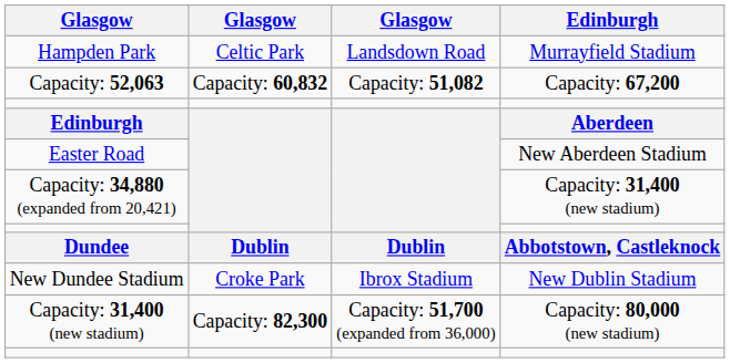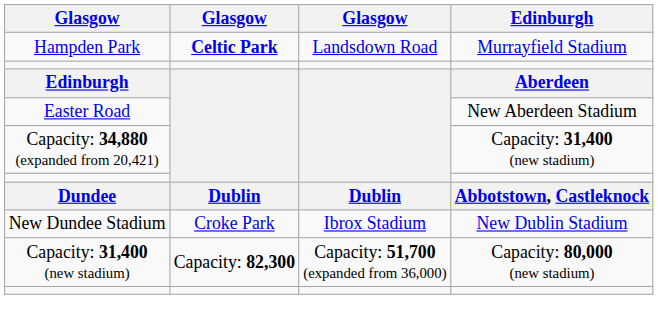 <table class="wikitable" style="text-align:center">
 <tr>
 <th> <a href='#'>Glasgow</a></th>
 <th> <a href='#'>Glasgow</a></th>
 <th> <a href='#'>Glasgow</a></th>
 <th> <a href='#'>Edinburgh</a></th>
 </tr>
 <tr>
 <td><a href='#'>Hampden Park</a></td>
-<td><a href='#'>Celtic Park</a></td>
+<td><strong><a href='#'>Celtic Park</a></strong></td>
 <td><a href='#'>Landsdown Road</a></td>
 <td><a href='#'>Murrayfield Stadium</a></td>
-</tr>
-<tr>
-<td>Capacity: <strong>52,063</strong></td>
-<td>Capacity: <strong>60,832</strong></td>
-<td>Capacity: <strong>51,082</strong></td>
-<td>Capacity: <strong>67,200</strong></td>
 </tr>
 <tr>
 <td></td>
 <td></td>
 <td></td>
 <td></td>
 </tr>
 <tr>
 <th> <a href='#'>Edinburgh</a></th>
 <th rowspan="4"></th>
 <th rowspan="4"></th>
 <th> <a href='#'>Aberdeen</a></th>
 </tr>
 <tr>
 <td><a href='#'>Easter Road</a></td>
 <td>New Aberdeen Stadium</td>
 </tr>
 <tr>
 <td>Capacity: <strong>34,880</strong><br><small>(expanded from 20,421)</small></td>
 <td>Capacity: <strong>31,400</strong><br><small>(new stadium)</small></td>
 </tr>
 <tr>
 <td></td>
 <td></td>
 </tr>
 <tr>
 <th> <a href='#'>Dundee</a></th>
 <th> <a href='#'>Dublin</a></th>
 <th> <a href='#'>Dublin</a></th>
 <th> <a href='#'>Abbotstown</a>, <a href='#'>Castleknock</a></th>
 </tr>
 <tr>
 <td>New Dundee Stadium</td>
 <td><a href='#'>Croke Park</a></td>
 <td><a href='#'>Ibrox Stadium</a></td>
 <td><a href='#'>New Dublin Stadium</a></td>
 </tr>
 <tr>
 <td>Capacity: <strong>31,400</strong><br><small>(new stadium)</small></td>
 <td>Capacity: <strong>82,300</strong></td>
 <td>Capacity: <strong>51,700</strong><br><small>(expanded from 36,000)</small></td>
 <td>Capacity: <strong>80,000</strong><br><small>(new stadium)</small></td>
 </tr>
 <tr>
 <td></td>
 <td></td>
 <td></td>
 <td></td>
 </tr>
 </table>
